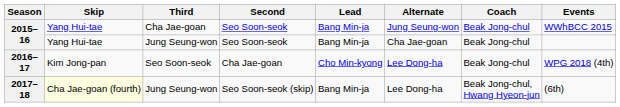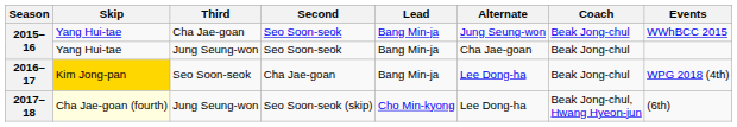 <table class="wikitable">
 <tr>
 <th scope="col" width=60>Season</th>
 <th scope="col">Skip</th>
 <th scope="col">Third</th>
 <th scope="col">Second</th>
 <th scope="col">Lead</th>
 <th scope="col">Alternate</th>
 <th scope="col">Coach</th>
 <th scope="col">Events</th>
 </tr>
 <tr>
 <th scope="row" rowspan=2>2015–16</th>
 <td><a href='#'>Yang Hui-tae</a></td>
 <td>Cha Jae-goan</td>
 <td><a href='#'>Seo Soon-seok</a></td>
 <td><a href='#'>Bang Min-ja</a></td>
 <td><a href='#'>Jung Seung-won</a></td>
 <td><a href='#'>Beak Jong-chul</a></td>
 <td><a href='#'>WWhBCC 2015</a> </td>
 </tr>
 <tr>
 <td>Yang Hui-tae</td>
 <td>Jung Seung-won</td>
 <td>Seo Soon-seok</td>
 <td>Bang Min-ja</td>
 <td>Cha Jae-goan</td>
 <td>Beak Jong-chul</td>
 <td> </td>
 </tr>
 <tr>
 <th scope="row">2016–17</th>
-<td>Kim Jong-pan</td>
+<td style="background: gold;">Kim Jong-pan</td>
 <td>Seo Soon-seok</td>
 <td>Cha Jae-goan</td>
-<td><a href='#'>Cho Min-kyong</a></td>
+<td>Bang Min-ja</td>
 <td><a href='#'>Lee Dong-ha</a></td>
 <td>Beak Jong-chul</td>
 <td><a href='#'>WPG 2018</a> (4th)</td>
 </tr>
 <tr>
 <th scope="row">2017–18</th>
 <td style="background: lightyellow;">Cha Jae-goan (fourth)</td>
 <td>Jung Seung-won</td>
 <td>Seo Soon-seok (skip)</td>
-<td>Bang Min-ja</td>
+<td><a href='#'>Cho Min-kyong</a></td>
 <td>Lee Dong-ha</td>
 <td>Beak Jong-chul,<br><a href='#'>Hwang Hyeon-jun</a></td>
 <td> (6th)</td>
 </tr>
 </table>
